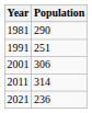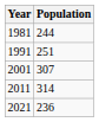 <table class="wikitable">
 <tr>
 <th>Year</th>
 <th>Population</th>
 </tr>
 <tr>
 <td>1981</td>
-<td>290</td>
+<td>244</td>
 </tr>
 <tr>
 <td>1991</td>
 <td>251</td>
 </tr>
 <tr>
 <td>2001</td>
-<td>306</td>
+<td>307</td>
 </tr>
 <tr>
 <td>2011</td>
 <td>314</td>
 </tr>
 <tr>
 <td>2021</td>
 <td>236</td>
 </tr>
 </table>
